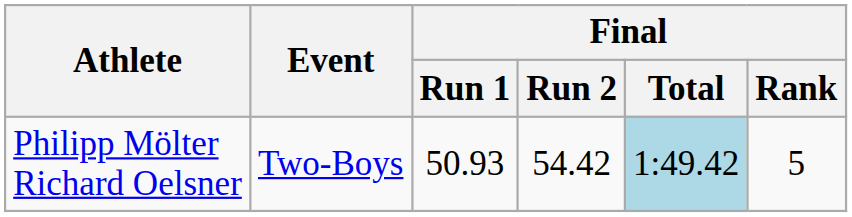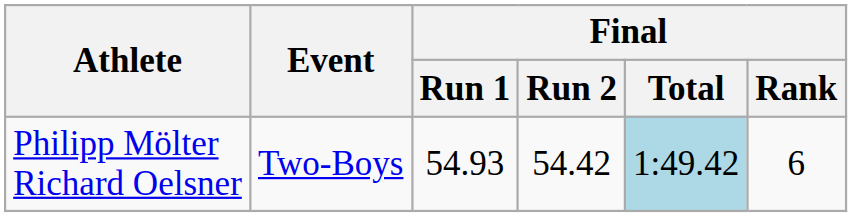 <table class="wikitable">
 <tr>
 <th rowspan="2">Athlete</th>
 <th rowspan="2">Event</th>
 <th colspan="4">Final</th>
 </tr>
 <tr>
 <th>Run 1</th>
 <th>Run 2</th>
 <th>Total</th>
 <th>Rank</th>
 </tr>
 <tr>
 <td><a href='#'>Philipp Mölter</a><br><a href='#'>Richard Oelsner</a></td>
 <td><a href='#'>Two-Boys</a></td>
-<td align="center">50.93</td>
+<td align="center">54.93</td>
 <td align="center">54.42</td>
 <td align="center" style="background: lightblue;">1:49.42</td>
-<td align="center">5</td>
+<td align="center">6</td>
 </tr>
 </table>
